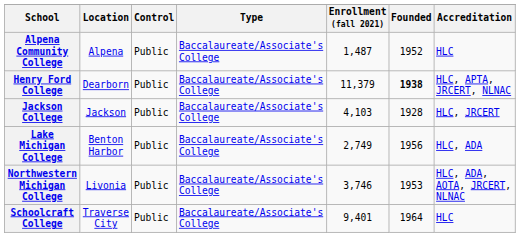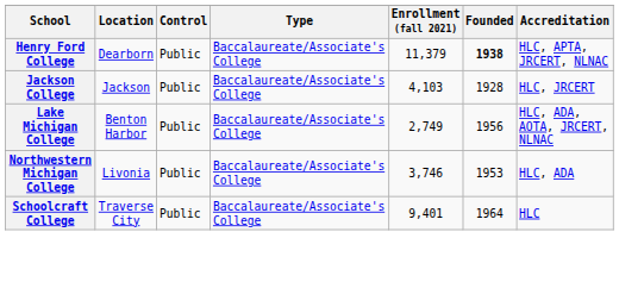 <table class="wikitable sortable plainrowheaders" style="text-align:left; width:100%; font-size:90%">
 <tr>
 </tr>
 <tr>
 <th scope="col">School</th>
 <th scope="col">Location</th>
 <th scope="col">Control</th>
 <th scope="col">Type</th>
 <th scope="col">Enrollment<br><small>(fall 2021)</small></th>
 <th scope="col">Founded</th>
 <th scope="col">Accreditation</th>
-</tr>
-<tr>
-<th scope="row"><a href='#'>Alpena Community College</a></th>
-<td align="center"><a href='#'>Alpena</a></td>
-<td>Public</td>
-<td><a href='#'>Baccalaureate/Associate's College</a></td>
-<td align="center">1,487</td>
-<td align="center">1952</td>
-<td><a href='#'>HLC</a></td>
 </tr>
 <tr>
 <th scope="row"><a href='#'>Henry Ford College</a></th>
 <td align="center"><a href='#'>Dearborn</a></td>
 <td>Public</td>
 <td><a href='#'>Baccalaureate/Associate's College</a></td>
 <td align="center">11,379</td>
 <td align="center"><strong>1938</strong></td>
 <td><a href='#'>HLC</a>, <a href='#'>APTA</a>, <a href='#'>JRCERT</a>, <a href='#'>NLNAC</a></td>
 </tr>
 <tr>
 <th scope="row"><a href='#'>Jackson College</a></th>
 <td align="center"><a href='#'>Jackson</a></td>
 <td>Public</td>
 <td><a href='#'>Baccalaureate/Associate's College</a></td>
 <td align="center">4,103</td>
 <td align="center">1928</td>
 <td><a href='#'>HLC</a>, <a href='#'>JRCERT</a></td>
 </tr>
 <tr>
 <th scope="row"><a href='#'>Lake Michigan College</a></th>
 <td align="center"><a href='#'>Benton Harbor</a></td>
 <td>Public</td>
 <td><a href='#'>Baccalaureate/Associate's College</a></td>
 <td align="center">2,749</td>
 <td align="center">1956</td>
-<td><a href='#'>HLC</a>, <a href='#'>ADA</a></td>
+<td><a href='#'>HLC</a>, <a href='#'>ADA</a>, <a href='#'>AOTA</a>, <a href='#'>JRCERT</a>, <a href='#'>NLNAC</a></td>
 </tr>
 <tr>
 <th scope="row"><a href='#'>Northwestern Michigan College</a></th>
 <td align="center"><a href='#'>Livonia</a></td>
 <td>Public</td>
 <td><a href='#'>Baccalaureate/Associate's College</a></td>
 <td align="center">3,746</td>
 <td align="center">1953</td>
-<td><a href='#'>HLC</a>, <a href='#'>ADA</a>, <a href='#'>AOTA</a>, <a href='#'>JRCERT</a>, <a href='#'>NLNAC</a></td>
+<td><a href='#'>HLC</a>, <a href='#'>ADA</a></td>
 </tr>
 <tr>
 <th scope="row"><a href='#'>Schoolcraft College</a></th>
 <td align="center"><a href='#'>Traverse City</a></td>
 <td>Public</td>
 <td><a href='#'>Baccalaureate/Associate's College</a></td>
 <td align="center">9,401</td>
 <td align="center">1964</td>
 <td><a href='#'>HLC</a></td>
 </tr>
 </table>
